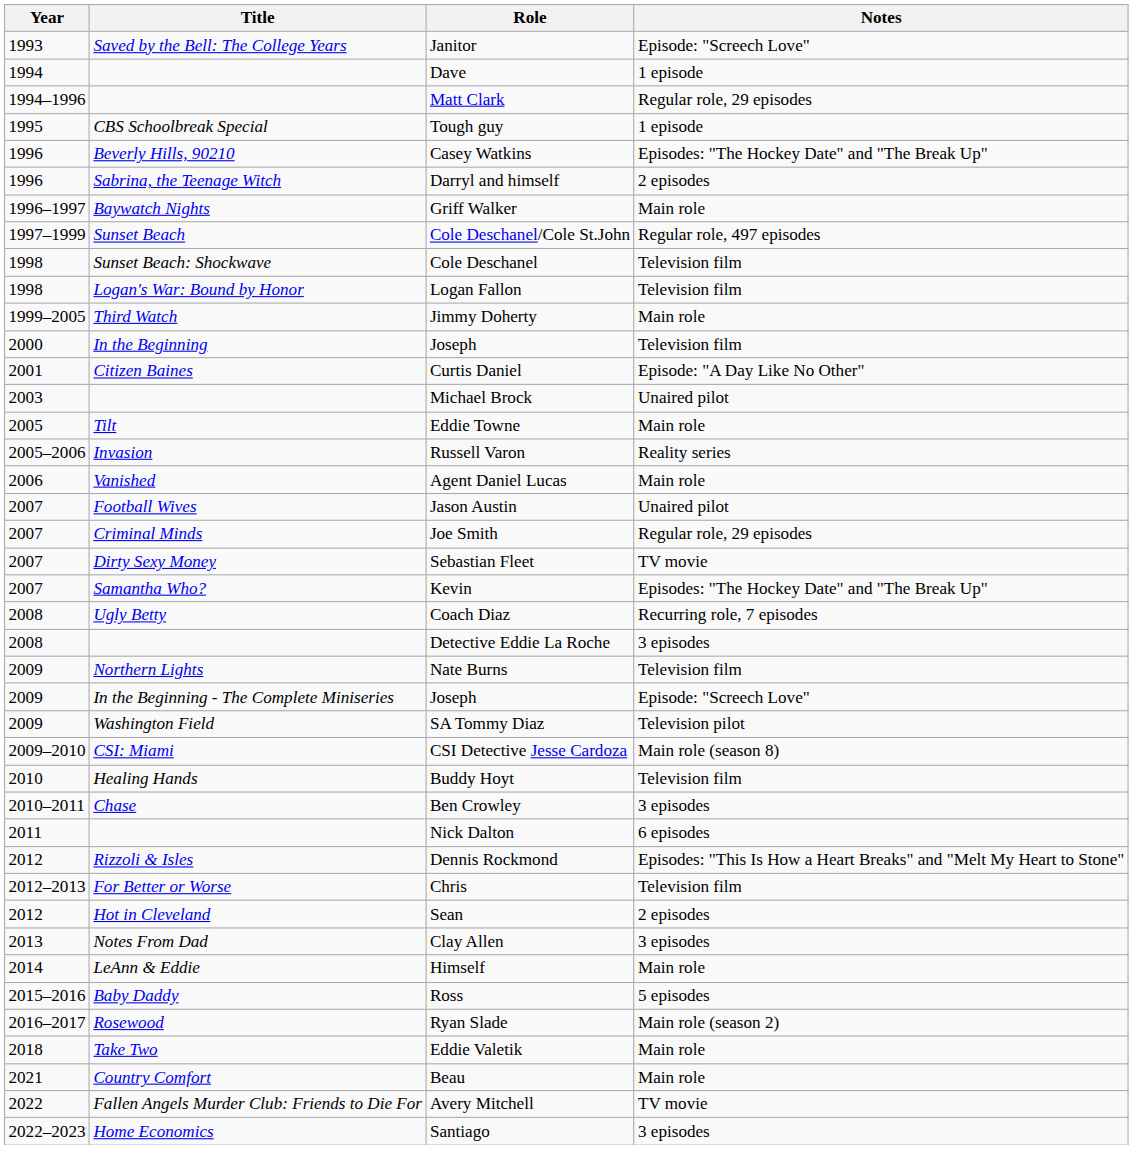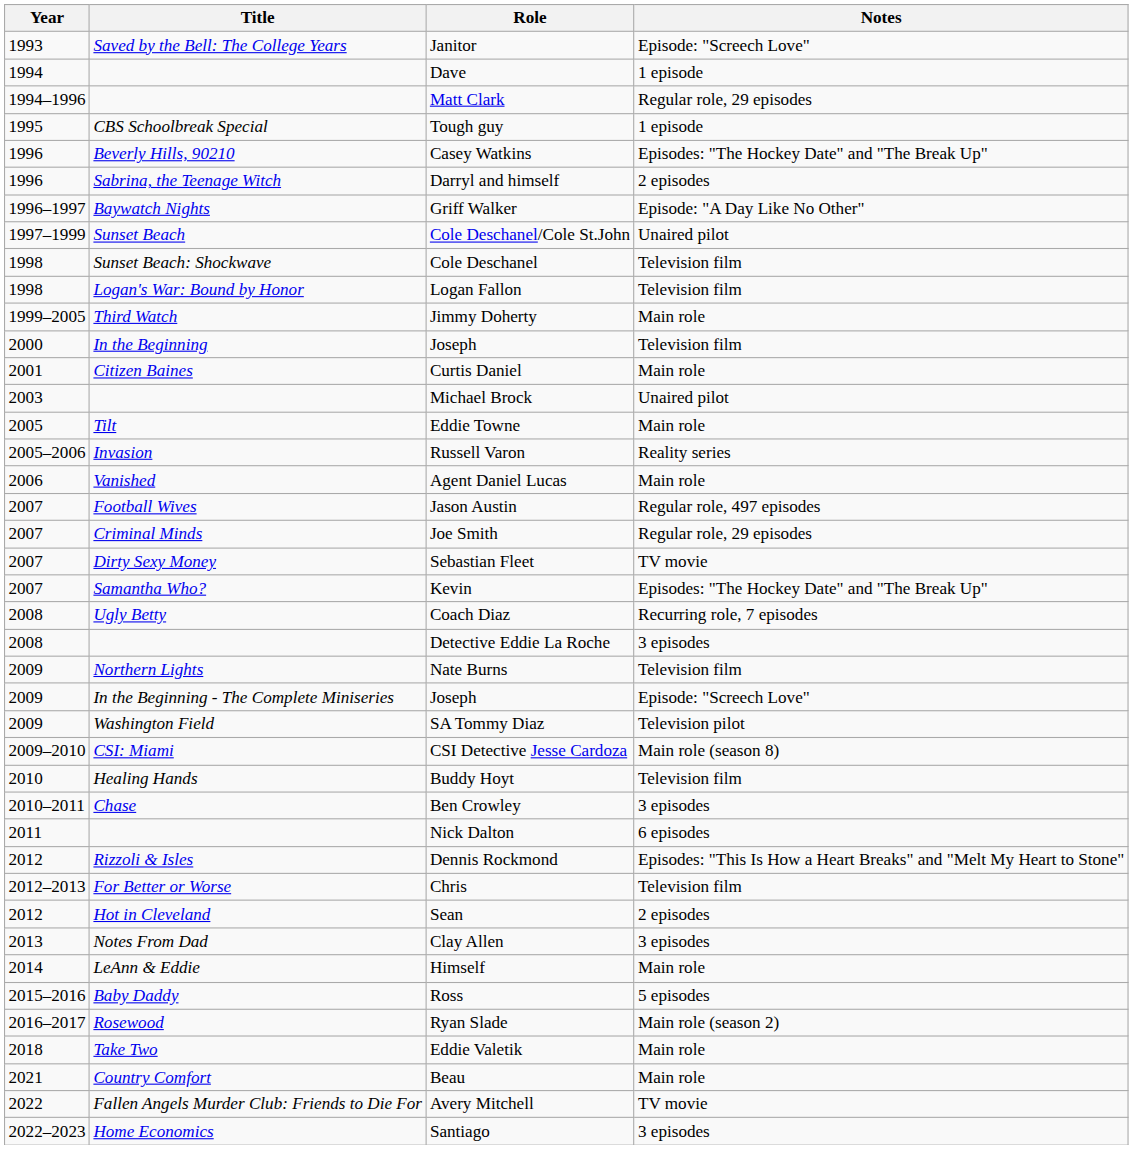 <table class="wikitable sortable">
 <tr>
 <th>Year</th>
 <th>Title</th>
 <th>Role</th>
 <th class="unsortable">Notes</th>
 </tr>
 <tr>
 <td>1993</td>
 <td><em><a href='#'>Saved by the Bell: The College Years</a></em></td>
 <td>Janitor</td>
 <td>Episode: "Screech Love"</td>
 </tr>
 <tr>
 <td>1994</td>
 <td><em></em></td>
 <td>Dave</td>
 <td>1 episode</td>
 </tr>
 <tr>
 <td>1994–1996</td>
 <td><em></em></td>
 <td><a href='#'>Matt Clark</a></td>
 <td>Regular role, 29 episodes</td>
 </tr>
 <tr>
 <td>1995</td>
 <td><em>CBS Schoolbreak Special</em></td>
 <td>Tough guy</td>
 <td>1 episode</td>
 </tr>
 <tr>
 <td>1996</td>
 <td><em><a href='#'>Beverly Hills, 90210</a></em></td>
 <td>Casey Watkins</td>
 <td>Episodes: "The Hockey Date" and "The Break Up"</td>
 </tr>
 <tr>
 <td>1996</td>
 <td><em><a href='#'>Sabrina, the Teenage Witch</a></em></td>
 <td>Darryl and himself</td>
 <td>2 episodes</td>
 </tr>
 <tr>
 <td>1996–1997</td>
 <td><em><a href='#'>Baywatch Nights</a></em></td>
 <td>Griff Walker</td>
-<td>Main role</td>
+<td>Episode: "A Day Like No Other"</td>
 </tr>
 <tr>
 <td>1997–1999</td>
 <td><em><a href='#'>Sunset Beach</a></em></td>
 <td><a href='#'>Cole Deschanel</a>/Cole St.John</td>
-<td>Regular role, 497 episodes</td>
+<td>Unaired pilot</td>
 </tr>
 <tr>
 <td>1998</td>
 <td><em>Sunset Beach: Shockwave</em></td>
 <td>Cole Deschanel</td>
 <td>Television film</td>
 </tr>
 <tr>
 <td>1998</td>
 <td><em><a href='#'>Logan's War: Bound by Honor</a></em></td>
 <td>Logan Fallon</td>
 <td>Television film</td>
 </tr>
 <tr>
 <td>1999–2005</td>
 <td><em><a href='#'>Third Watch</a></em></td>
 <td>Jimmy Doherty</td>
 <td>Main role</td>
 </tr>
 <tr>
 <td>2000</td>
 <td><em><a href='#'>In the Beginning</a></em></td>
 <td>Joseph</td>
 <td>Television film</td>
 </tr>
 <tr>
 <td>2001</td>
 <td><em><a href='#'>Citizen Baines</a></em></td>
 <td>Curtis Daniel</td>
-<td>Episode: "A Day Like No Other"</td>
+<td>Main role</td>
 </tr>
 <tr>
 <td>2003</td>
 <td><em></em></td>
 <td>Michael Brock</td>
 <td>Unaired pilot</td>
 </tr>
 <tr>
 <td>2005</td>
 <td><em><a href='#'>Tilt</a></em></td>
 <td>Eddie Towne</td>
 <td>Main role</td>
 </tr>
 <tr>
 <td>2005–2006</td>
 <td><em><a href='#'>Invasion</a></em></td>
 <td>Russell Varon</td>
 <td>Reality series</td>
 </tr>
 <tr>
 <td>2006</td>
 <td><em><a href='#'>Vanished</a></em></td>
 <td>Agent Daniel Lucas</td>
 <td>Main role</td>
 </tr>
 <tr>
 <td>2007</td>
 <td><em><a href='#'>Football Wives</a></em></td>
 <td>Jason Austin</td>
-<td>Unaired pilot</td>
+<td>Regular role, 497 episodes</td>
 </tr>
 <tr>
 <td>2007</td>
 <td><em><a href='#'>Criminal Minds</a></em></td>
 <td>Joe Smith</td>
 <td>Regular role, 29 episodes</td>
 </tr>
 <tr>
 <td>2007</td>
 <td><em><a href='#'>Dirty Sexy Money</a></em></td>
 <td>Sebastian Fleet</td>
 <td>TV movie</td>
 </tr>
 <tr>
 <td>2007</td>
 <td><em><a href='#'>Samantha Who?</a></em></td>
 <td>Kevin</td>
 <td>Episodes: "The Hockey Date" and "The Break Up"</td>
 </tr>
 <tr>
 <td>2008</td>
 <td><em><a href='#'>Ugly Betty</a></em></td>
 <td>Coach Diaz</td>
 <td>Recurring role, 7 episodes</td>
 </tr>
 <tr>
 <td>2008</td>
 <td><em></em></td>
 <td>Detective Eddie La Roche</td>
 <td>3 episodes</td>
 </tr>
 <tr>
 <td>2009</td>
 <td><em><a href='#'>Northern Lights</a></em></td>
 <td>Nate Burns</td>
 <td>Television film</td>
 </tr>
 <tr>
 <td>2009</td>
 <td><em>In the Beginning - The Complete Miniseries</em></td>
 <td>Joseph</td>
 <td>Episode: "Screech Love"</td>
 </tr>
 <tr>
 <td>2009</td>
 <td><em>Washington Field</em></td>
 <td>SA Tommy Diaz</td>
 <td>Television pilot</td>
 </tr>
 <tr>
 <td>2009–2010</td>
 <td><em><a href='#'>CSI: Miami</a></em></td>
 <td>CSI Detective <a href='#'>Jesse Cardoza</a></td>
 <td>Main role (season 8)</td>
 </tr>
 <tr>
 <td>2010</td>
 <td><em>Healing Hands</em></td>
 <td>Buddy Hoyt</td>
 <td>Television film</td>
 </tr>
 <tr>
 <td>2010–2011</td>
 <td><em><a href='#'>Chase</a></em></td>
 <td>Ben Crowley</td>
 <td>3 episodes</td>
 </tr>
 <tr>
 <td>2011</td>
 <td><em></em></td>
 <td>Nick Dalton</td>
 <td>6 episodes</td>
 </tr>
 <tr>
 <td>2012</td>
 <td><em><a href='#'>Rizzoli & Isles</a></em></td>
 <td>Dennis Rockmond</td>
 <td>Episodes: "This Is How a Heart Breaks" and "Melt My Heart to Stone"</td>
 </tr>
 <tr>
 <td>2012–2013</td>
 <td><em><a href='#'>For Better or Worse</a></em></td>
 <td>Chris</td>
 <td>Television film</td>
 </tr>
 <tr>
 <td>2012</td>
 <td><em><a href='#'>Hot in Cleveland</a></em></td>
 <td>Sean</td>
 <td>2 episodes</td>
 </tr>
 <tr>
 <td>2013</td>
 <td><em>Notes From Dad</em></td>
 <td>Clay Allen</td>
 <td>3 episodes</td>
 </tr>
 <tr>
 <td>2014</td>
 <td><em>LeAnn & Eddie</em></td>
 <td>Himself</td>
 <td>Main role</td>
 </tr>
 <tr>
 <td>2015–2016</td>
 <td><em><a href='#'>Baby Daddy</a></em></td>
 <td>Ross</td>
 <td>5 episodes</td>
 </tr>
 <tr>
 <td>2016–2017</td>
 <td><em><a href='#'>Rosewood</a></em></td>
 <td>Ryan Slade</td>
 <td>Main role (season 2)</td>
 </tr>
 <tr>
 <td>2018</td>
 <td><em><a href='#'>Take Two</a></em></td>
 <td>Eddie Valetik</td>
 <td>Main role</td>
 </tr>
 <tr>
 <td>2021</td>
 <td><em><a href='#'>Country Comfort</a></em></td>
 <td>Beau</td>
 <td>Main role</td>
 </tr>
 <tr>
 <td>2022</td>
 <td><em>Fallen Angels Murder Club: Friends to Die For</em></td>
 <td>Avery Mitchell</td>
 <td>TV movie</td>
 </tr>
 <tr>
 <td>2022–2023</td>
 <td><em><a href='#'>Home Economics</a></em></td>
 <td>Santiago</td>
 <td>3 episodes</td>
 </tr>
 </table>
